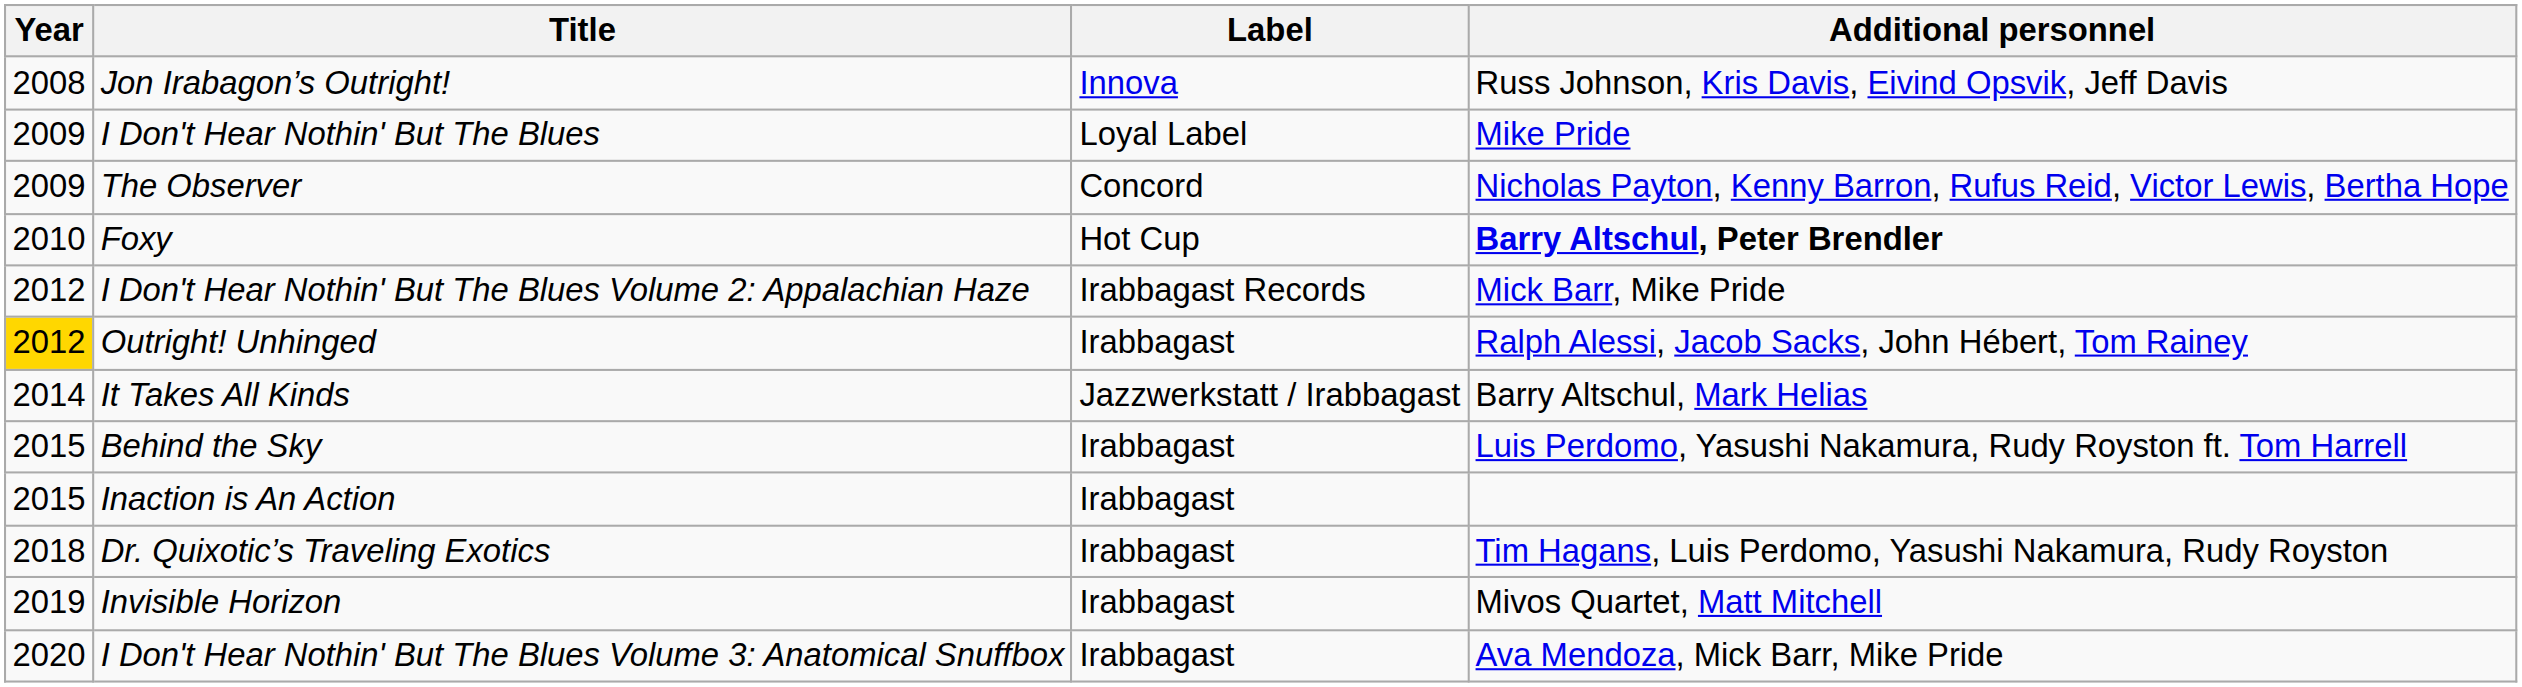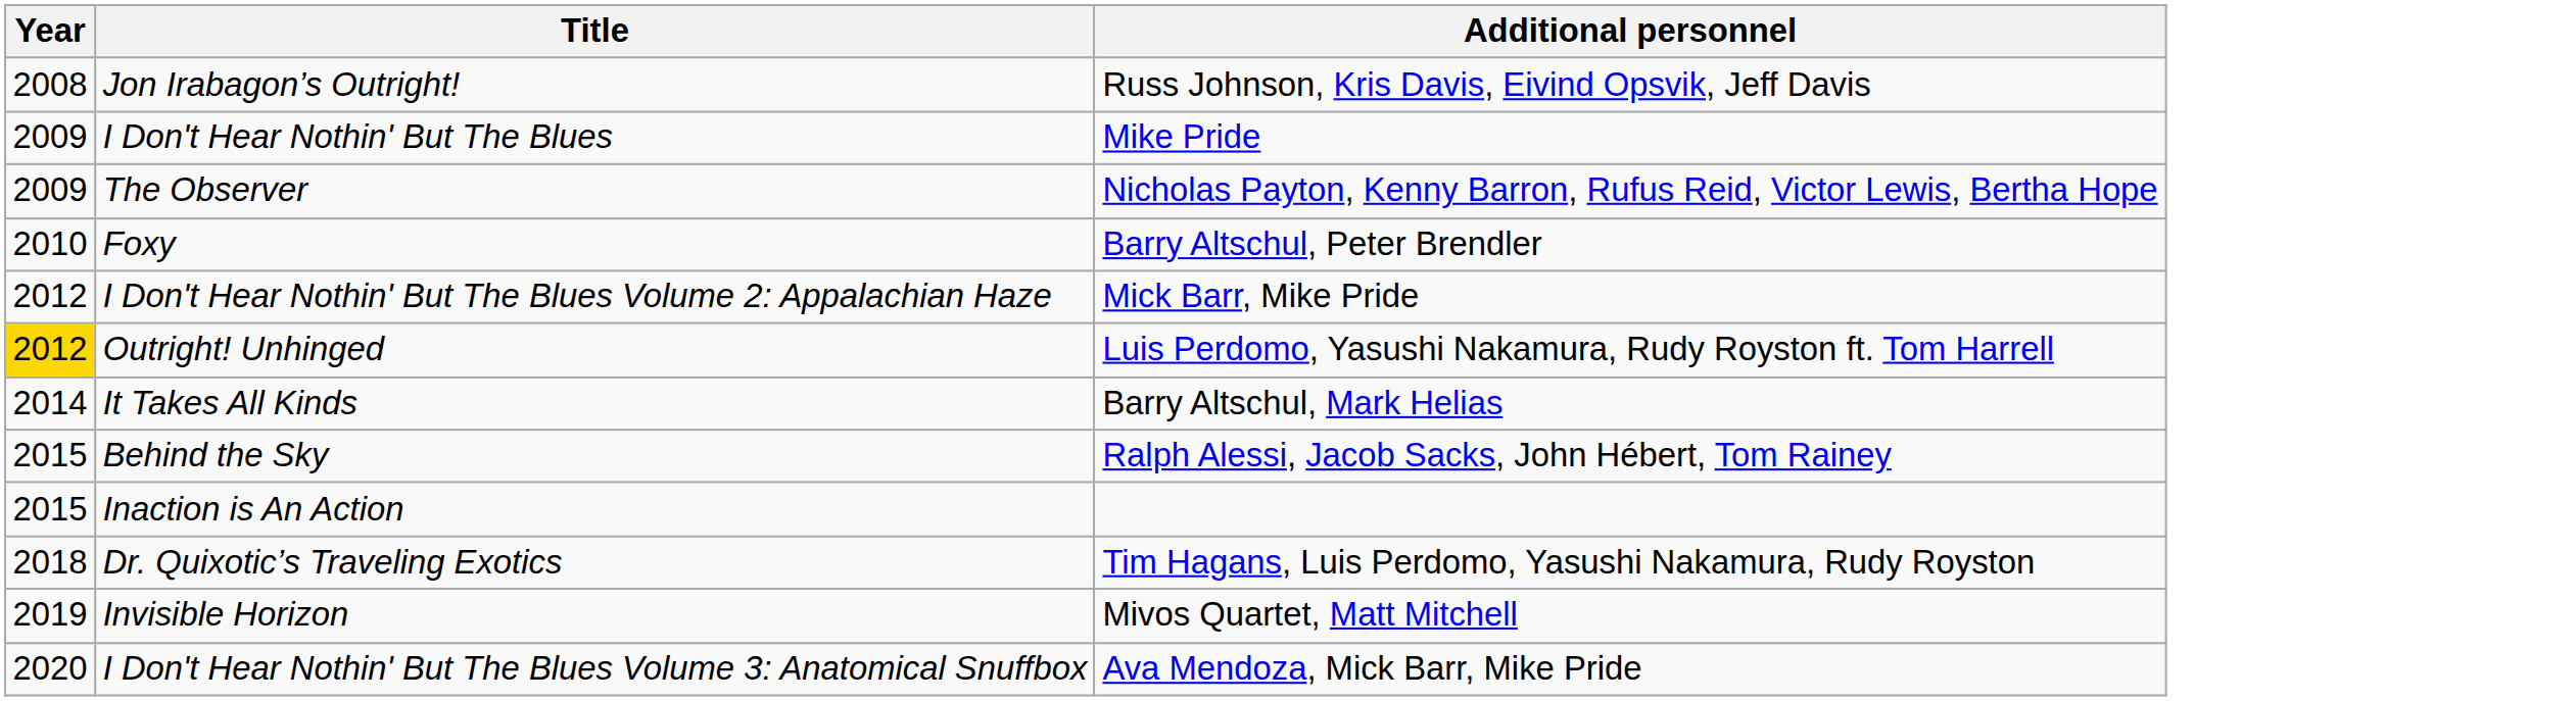 <table class="wikitable sortable">
 <tr>
 <th>Year</th>
 <th>Title</th>
-<th>Label</th>
 <th>Additional personnel</th>
 </tr>
 <tr>
 <td>2008</td>
 <td><em>Jon Irabagon’s Outright!</em></td>
-<td><a href='#'>Innova</a></td>
 <td>Russ Johnson, <a href='#'>Kris Davis</a>, <a href='#'>Eivind Opsvik</a>, Jeff Davis</td>
 </tr>
 <tr>
 <td>2009</td>
 <td><em>I Don't Hear Nothin' But The Blues</em></td>
-<td>Loyal Label</td>
 <td><a href='#'>Mike Pride</a></td>
 </tr>
 <tr>
 <td>2009</td>
 <td><em>The Observer</em></td>
-<td>Concord</td>
 <td><a href='#'>Nicholas Payton</a>, <a href='#'>Kenny Barron</a>, <a href='#'>Rufus Reid</a>, <a href='#'>Victor Lewis</a>, <a href='#'>Bertha Hope</a></td>
 </tr>
 <tr>
 <td>2010</td>
 <td><em>Foxy</em></td>
-<td>Hot Cup</td>
-<td><strong><a href='#'>Barry Altschul</a>, Peter Brendler</strong></td>
+<td><a href='#'>Barry Altschul</a>, Peter Brendler</td>
 </tr>
 <tr>
 <td>2012</td>
 <td><em>I Don't Hear Nothin' But The Blues Volume 2: Appalachian Haze</em></td>
-<td>Irabbagast Records</td>
 <td><a href='#'>Mick Barr</a>, Mike Pride</td>
 </tr>
 <tr>
 <td style="background: gold;">2012</td>
 <td><em>Outright! Unhinged</em></td>
-<td>Irabbagast</td>
-<td><a href='#'>Ralph Alessi</a>, <a href='#'>Jacob Sacks</a>, John Hébert, <a href='#'>Tom Rainey</a></td>
+<td><a href='#'>Luis Perdomo</a>, Yasushi Nakamura, Rudy Royston ft. <a href='#'>Tom Harrell</a></td>
 </tr>
 <tr>
 <td>2014</td>
 <td><em>It Takes All Kinds</em></td>
-<td>Jazzwerkstatt / Irabbagast</td>
 <td>Barry Altschul, <a href='#'>Mark Helias</a></td>
 </tr>
 <tr>
 <td>2015</td>
 <td><em>Behind the Sky</em></td>
-<td>Irabbagast</td>
-<td><a href='#'>Luis Perdomo</a>, Yasushi Nakamura, Rudy Royston ft. <a href='#'>Tom Harrell</a></td>
+<td><a href='#'>Ralph Alessi</a>, <a href='#'>Jacob Sacks</a>, John Hébert, <a href='#'>Tom Rainey</a></td>
 </tr>
 <tr>
 <td>2015</td>
 <td><em>Inaction is An Action</em></td>
-<td>Irabbagast</td>
 <td></td>
 </tr>
 <tr>
 <td>2018</td>
 <td><em>Dr. Quixotic’s Traveling Exotics</em></td>
-<td>Irabbagast</td>
 <td><a href='#'>Tim Hagans</a>, Luis Perdomo, Yasushi Nakamura, Rudy Royston</td>
 </tr>
 <tr>
 <td>2019</td>
 <td><em>Invisible Horizon</em></td>
-<td>Irabbagast</td>
 <td>Mivos Quartet, <a href='#'>Matt Mitchell</a></td>
 </tr>
 <tr>
 <td>2020</td>
 <td><em>I Don't Hear Nothin' But The Blues Volume 3: Anatomical Snuffbox</em></td>
-<td>Irabbagast</td>
 <td><a href='#'>Ava Mendoza</a>, Mick Barr, Mike Pride</td>
 </tr>
 </table>
